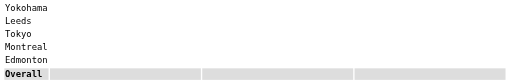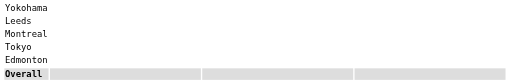 <table>
 <tr>
 <td>Yokohama</td>
 <td width=220></td>
 <td width=220></td>
 <td width=220></td>
 </tr>
 <tr>
 <td>Leeds</td>
 <td width=220></td>
 <td width=220></td>
 <td width=220></td>
 </tr>
 <tr>
-<td>Tokyo</td>
+<td>Montreal</td>
 <td width=220></td>
 <td width=220></td>
 <td width=220></td>
 </tr>
 <tr>
-<td>Montreal</td>
+<td>Tokyo</td>
 <td width=220></td>
 <td width=220></td>
 <td width=220></td>
 </tr>
 <tr>
 <td>Edmonton</td>
 <td width=220></td>
 <td width=220></td>
 <td width=220></td>
 </tr>
 <tr>
 </tr>
 <tr bgcolor=dddddd>
 <td align=left><strong>Overall</strong></td>
 <td align=left width=220><strong></strong></td>
 <td align=left width=220><strong></strong></td>
 <td align=left width=220><strong></strong></td>
 </tr>
 <tr>
 </tr>
 </table>
